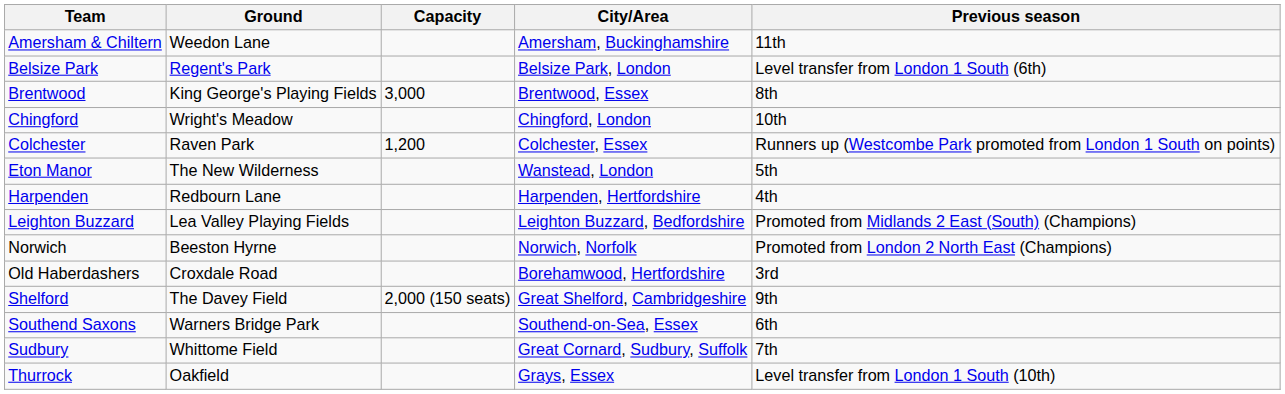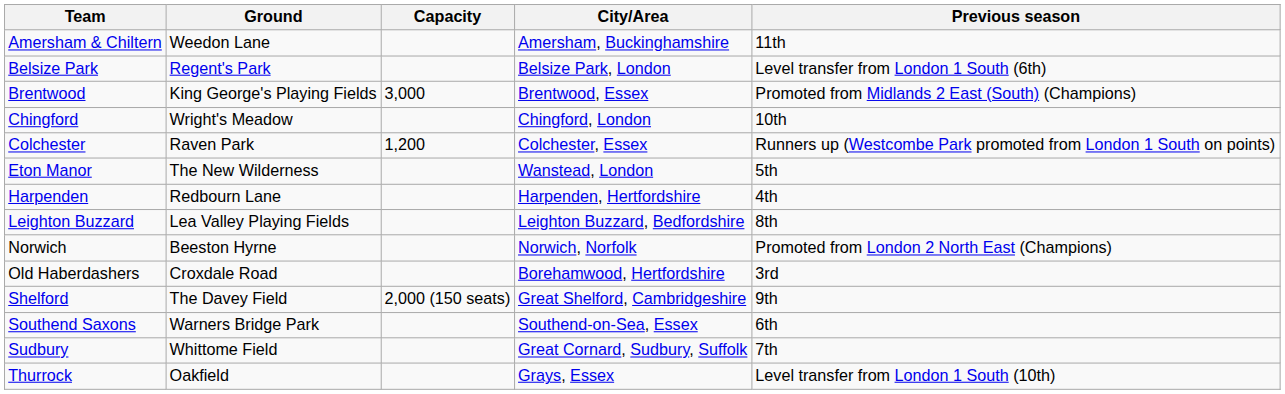 <table class="wikitable sortable" width=100%>
 <tr>
 <th>Team</th>
 <th>Ground</th>
 <th>Capacity</th>
 <th>City/Area</th>
 <th>Previous season</th>
 </tr>
 <tr>
 <td><a href='#'>Amersham & Chiltern</a></td>
 <td>Weedon Lane</td>
 <td></td>
 <td><a href='#'>Amersham</a>, <a href='#'>Buckinghamshire</a></td>
 <td>11th</td>
 </tr>
 <tr>
 <td><a href='#'>Belsize Park</a></td>
 <td><a href='#'>Regent's Park</a></td>
 <td></td>
 <td><a href='#'>Belsize Park</a>, <a href='#'>London</a></td>
 <td>Level transfer from <a href='#'>London 1 South</a> (6th)</td>
 </tr>
 <tr>
 <td><a href='#'>Brentwood</a></td>
 <td>King George's Playing Fields</td>
 <td>3,000</td>
 <td><a href='#'>Brentwood</a>, <a href='#'>Essex</a></td>
-<td>8th</td>
+<td>Promoted from <a href='#'>Midlands 2 East (South)</a> (Champions)</td>
 </tr>
 <tr>
 <td><a href='#'>Chingford</a></td>
 <td>Wright's Meadow</td>
 <td></td>
 <td><a href='#'>Chingford</a>, <a href='#'>London</a></td>
 <td>10th</td>
 </tr>
 <tr>
 <td><a href='#'>Colchester</a></td>
 <td>Raven Park</td>
 <td>1,200</td>
 <td><a href='#'>Colchester</a>, <a href='#'>Essex</a></td>
 <td>Runners up (<a href='#'>Westcombe Park</a> promoted from <a href='#'>London 1 South</a> on points)</td>
 </tr>
 <tr>
 <td><a href='#'>Eton Manor</a></td>
 <td>The New Wilderness</td>
 <td></td>
 <td><a href='#'>Wanstead</a>, <a href='#'>London</a></td>
 <td>5th</td>
 </tr>
 <tr>
 <td><a href='#'>Harpenden</a></td>
 <td>Redbourn Lane</td>
 <td></td>
 <td><a href='#'>Harpenden</a>, <a href='#'>Hertfordshire</a></td>
 <td>4th</td>
 </tr>
 <tr>
 <td><a href='#'>Leighton Buzzard</a></td>
 <td>Lea Valley Playing Fields</td>
 <td></td>
 <td><a href='#'>Leighton Buzzard</a>, <a href='#'>Bedfordshire</a></td>
-<td>Promoted from <a href='#'>Midlands 2 East (South)</a> (Champions)</td>
+<td>8th</td>
 </tr>
 <tr>
 <td>Norwich</td>
 <td>Beeston Hyrne</td>
 <td></td>
 <td><a href='#'>Norwich</a>, <a href='#'>Norfolk</a></td>
 <td>Promoted from <a href='#'>London 2 North East</a> (Champions)</td>
 </tr>
 <tr>
 <td>Old Haberdashers</td>
 <td>Croxdale Road</td>
 <td></td>
 <td><a href='#'>Borehamwood</a>, <a href='#'>Hertfordshire</a></td>
 <td>3rd</td>
 </tr>
 <tr>
 <td><a href='#'>Shelford</a></td>
 <td>The Davey Field</td>
 <td>2,000 (150 seats)</td>
 <td><a href='#'>Great Shelford</a>, <a href='#'>Cambridgeshire</a></td>
 <td>9th</td>
 </tr>
 <tr>
 <td><a href='#'>Southend Saxons</a></td>
 <td>Warners Bridge Park</td>
 <td></td>
 <td><a href='#'>Southend-on-Sea</a>, <a href='#'>Essex</a></td>
 <td>6th</td>
 </tr>
 <tr>
 <td><a href='#'>Sudbury</a></td>
 <td>Whittome Field</td>
 <td></td>
 <td><a href='#'>Great Cornard</a>, <a href='#'>Sudbury</a>, <a href='#'>Suffolk</a></td>
 <td>7th</td>
 </tr>
 <tr>
 <td><a href='#'>Thurrock</a></td>
 <td>Oakfield</td>
 <td></td>
 <td><a href='#'>Grays</a>, <a href='#'>Essex</a></td>
 <td>Level transfer from <a href='#'>London 1 South</a> (10th)</td>
 </tr>
 </table>
